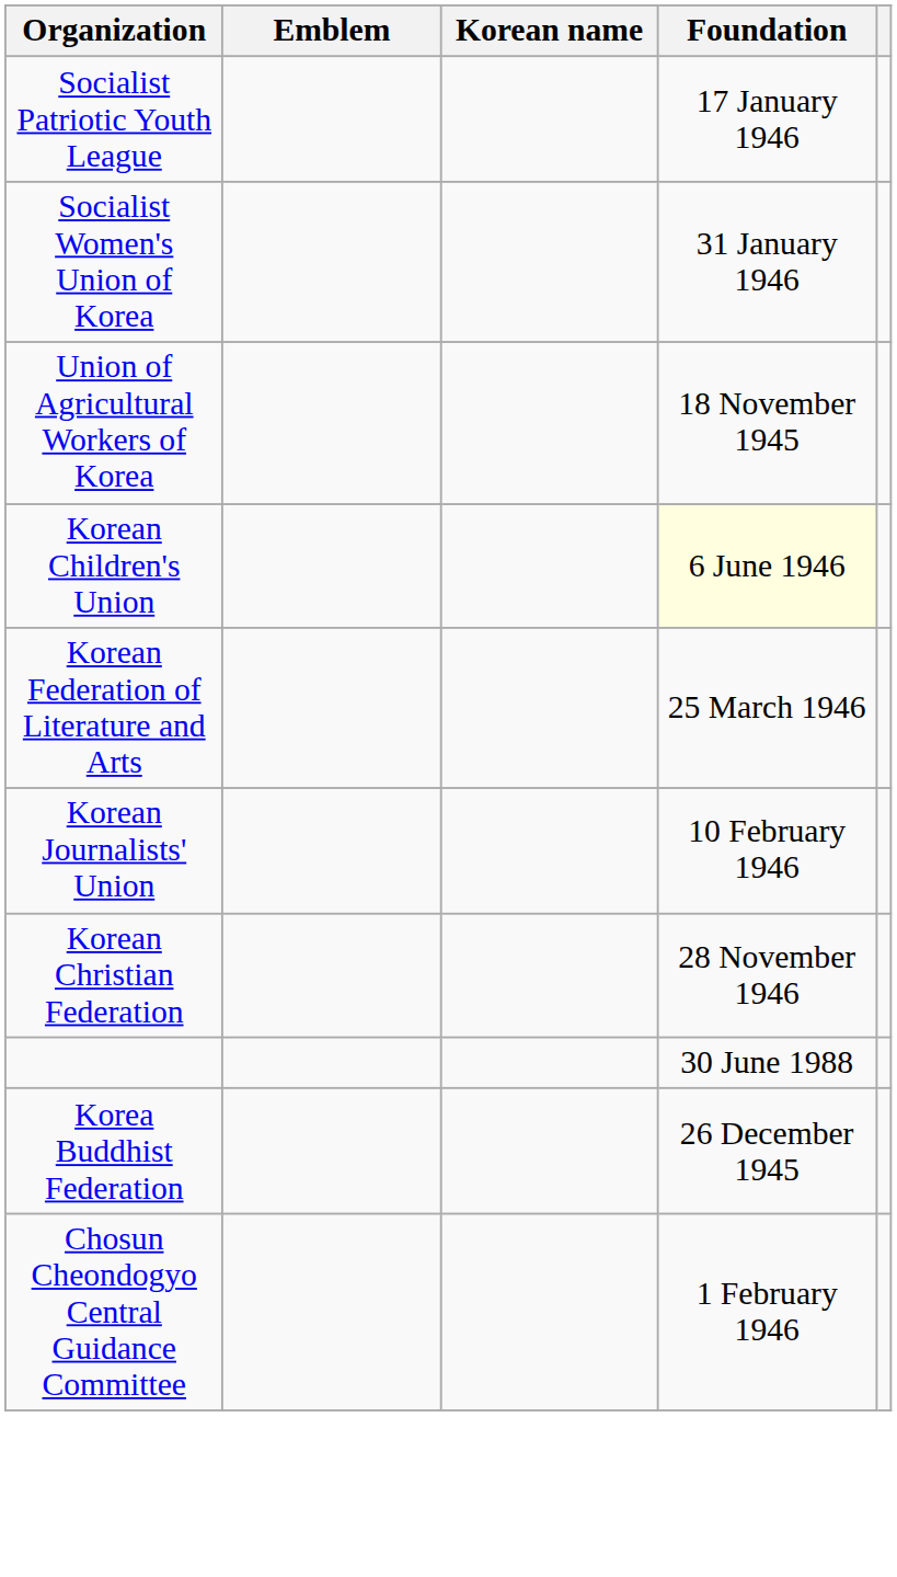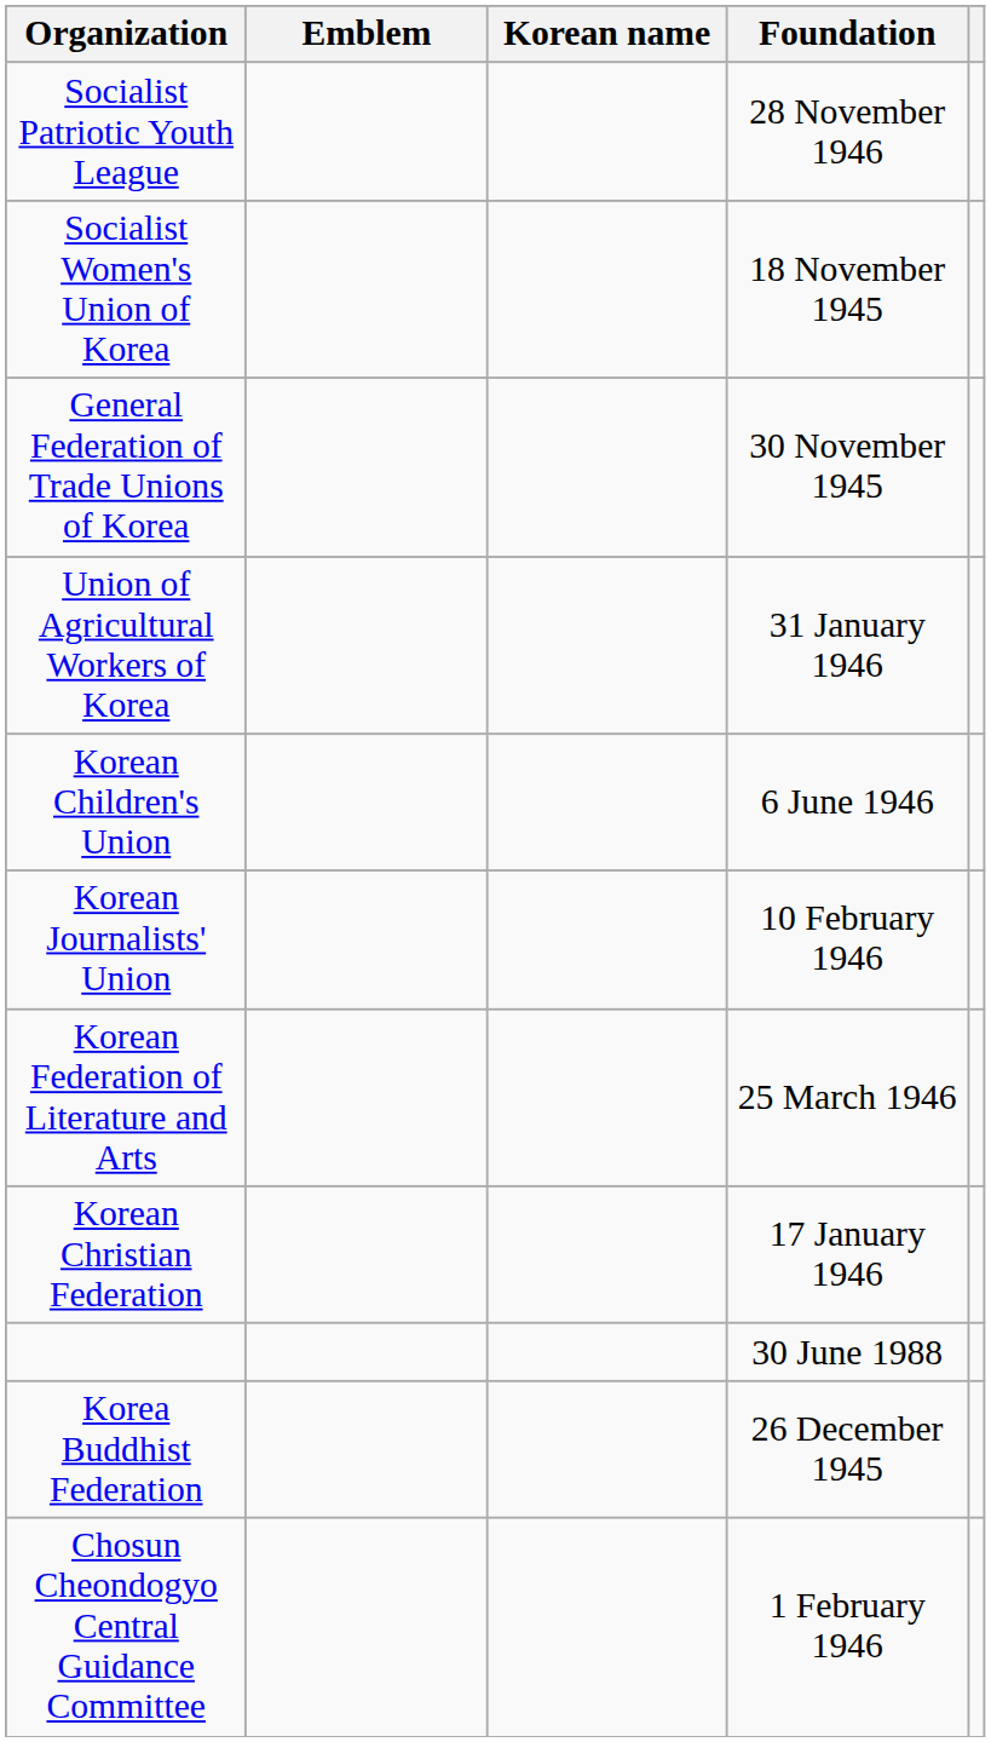 <table class="wikitable" style="text-align:center;">
 <tr style="background:#efefef;">
 <th style="width:100px;">Organization</th>
 <th style="width:100px;">Emblem</th>
 <th style="width:100px;">Korean name</th>
 <th style="width:100px; text-align:center;">Foundation</th>
 <th style="text-align:center;"></th>
 </tr>
 <tr>
 <td><a href='#'>Socialist Patriotic Youth League</a></td>
 <td></td>
 <td></td>
-<td>17 January 1946</td>
+<td>28 November 1946</td>
 <td></td>
 </tr>
 <tr>
 <td><a href='#'>Socialist Women's Union of Korea</a></td>
 <td></td>
 <td></td>
-<td>31 January 1946</td>
+<td>18 November 1945</td>
+<td></td>
+</tr>
+<tr>
+<td><a href='#'>General Federation of Trade Unions of Korea</a></td>
+<td></td>
+<td></td>
+<td>30 November 1945</td>
 <td></td>
 </tr>
 <tr>
 <td><a href='#'>Union of Agricultural Workers of Korea</a></td>
 <td></td>
 <td></td>
-<td>18 November 1945</td>
+<td>31 January 1946</td>
 <td></td>
 </tr>
 <tr>
 <td><a href='#'>Korean Children's Union</a></td>
 <td></td>
 <td></td>
-<td style="background: lightyellow;">6 June 1946</td>
+<td>6 June 1946</td>
+<td></td>
+</tr>
+<tr>
+<td><a href='#'>Korean Journalists' Union</a></td>
+<td></td>
+<td></td>
+<td>10 February 1946</td>
 <td></td>
 </tr>
 <tr>
 <td><a href='#'>Korean Federation of Literature and Arts</a></td>
 <td></td>
 <td></td>
 <td>25 March 1946</td>
 <td></td>
 </tr>
 <tr>
-<td><a href='#'>Korean Journalists' Union</a></td>
-<td></td>
-<td></td>
-<td>10 February 1946</td>
-<td></td>
-</tr>
-<tr>
 <td><a href='#'>Korean Christian Federation</a></td>
 <td></td>
 <td></td>
-<td>28 November 1946</td>
+<td>17 January 1946</td>
 <td></td>
 </tr>
 <tr>
 <td></td>
 <td></td>
 <td></td>
 <td>30 June 1988</td>
 <td></td>
 </tr>
 <tr>
 <td><a href='#'>Korea Buddhist Federation</a></td>
 <td></td>
 <td></td>
 <td>26 December 1945</td>
 <td></td>
 </tr>
 <tr>
 <td><a href='#'>Chosun Cheondogyo Central Guidance Committee</a></td>
 <td></td>
 <td></td>
 <td>1 February 1946</td>
 <td></td>
 </tr>
 </table>
